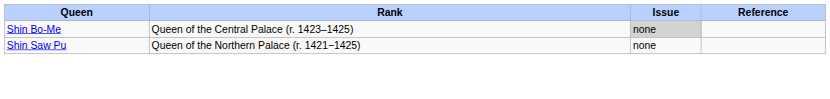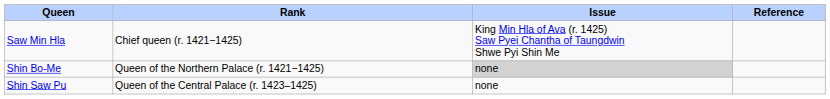 <table width=100% class="wikitable">
 <tr>
 <th style="background-color:#B9D1FF">Queen</th>
 <th style="background-color:#B9D1FF">Rank</th>
 <th style="background-color:#B9D1FF">Issue</th>
 <th style="background-color:#B9D1FF">Reference</th>
 </tr>
 <tr>
+<td><a href='#'>Saw Min Hla</a></td>
+<td>Chief queen (r. 1421−1425)</td>
+<td>King <a href='#'>Min Hla of Ava</a> (r. 1425) <br> <a href='#'>Saw Pyei Chantha of Taungdwin</a> <br> Shwe Pyi Shin Me</td>
+<td></td>
+</tr>
+<tr>
 <td><a href='#'>Shin Bo-Me</a></td>
-<td>Queen of the Central Palace (r. 1423–1425)</td>
+<td>Queen of the Northern Palace (r. 1421−1425)</td>
 <td style="background: lightgrey;">none</td>
 <td></td>
 </tr>
 <tr>
 <td><a href='#'>Shin Saw Pu</a></td>
-<td>Queen of the Northern Palace (r. 1421−1425)</td>
+<td>Queen of the Central Palace (r. 1423–1425)</td>
 <td>none</td>
 <td></td>
 </tr>
 </table>
